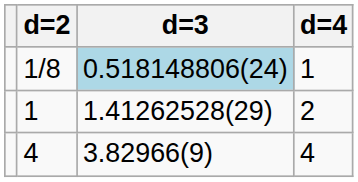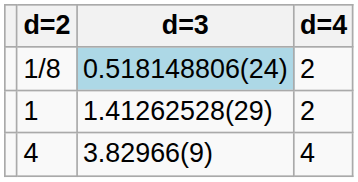 <table class="wikitable">
 <tr>
 <th></th>
 <th>d=2</th>
 <th>d=3</th>
 <th>d=4</th>
 </tr>
 <tr>
 <td></td>
 <td>1/8</td>
 <td style="background: lightblue;">0.518148806(24) </td>
-<td>1</td>
+<td>2</td>
 </tr>
 <tr>
 <td></td>
 <td>1</td>
 <td>1.41262528(29) </td>
 <td>2</td>
 </tr>
 <tr>
 <td></td>
 <td>4</td>
 <td>3.82966(9) </td>
 <td>4</td>
 </tr>
 </table>
